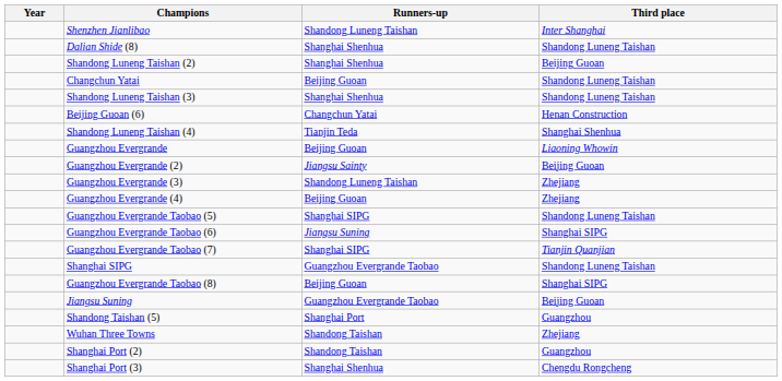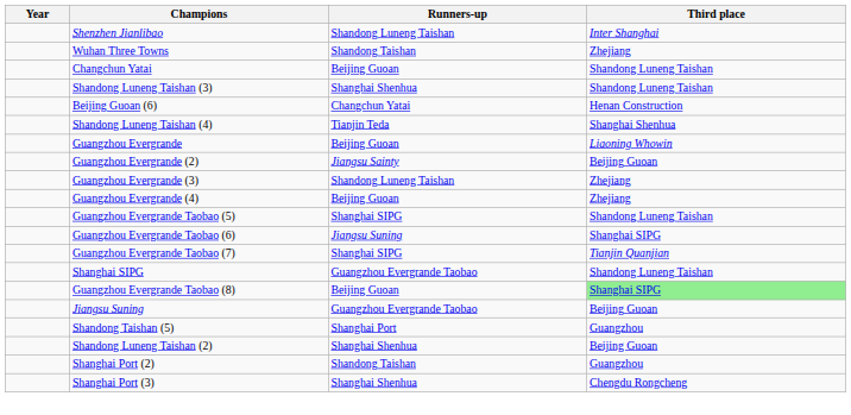 <table class="wikitable">
 <tr>
 <th style="width:5%;">Year</th>
 <th style="width:20%;">Champions</th>
 <th style="width:20%;">Runners-up</th>
 <th style="width:20%;">Third place</th>
 </tr>
 <tr>
 <td></td>
 <td><em><a href='#'>Shenzhen Jianlibao</a></em></td>
 <td><a href='#'>Shandong Luneng Taishan</a></td>
 <td><em><a href='#'>Inter Shanghai</a></em></td>
 </tr>
 <tr>
 <td></td>
-<td><em><a href='#'>Dalian Shide</a></em> (8)</td>
-<td><a href='#'>Shanghai Shenhua</a></td>
-<td><a href='#'>Shandong Luneng Taishan</a></td>
-</tr>
-<tr>
-<td></td>
-<td><a href='#'>Shandong Luneng Taishan</a> (2)</td>
-<td><a href='#'>Shanghai Shenhua</a></td>
-<td><a href='#'>Beijing Guoan</a></td>
+<td><a href='#'>Wuhan Three Towns</a></td>
+<td><a href='#'>Shandong Taishan</a></td>
+<td><a href='#'>Zhejiang</a></td>
 </tr>
 <tr>
 <td></td>
 <td><a href='#'>Changchun Yatai</a></td>
 <td><a href='#'>Beijing Guoan</a></td>
 <td><a href='#'>Shandong Luneng Taishan</a></td>
 </tr>
 <tr>
 <td></td>
 <td><a href='#'>Shandong Luneng Taishan</a> (3)</td>
 <td><a href='#'>Shanghai Shenhua</a></td>
 <td><a href='#'>Shandong Luneng Taishan</a></td>
 </tr>
 <tr>
 <td></td>
 <td><a href='#'>Beijing Guoan</a> (6)</td>
 <td><a href='#'>Changchun Yatai</a></td>
 <td><a href='#'>Henan Construction</a></td>
 </tr>
 <tr>
 <td></td>
 <td><a href='#'>Shandong Luneng Taishan</a> (4)</td>
 <td><a href='#'>Tianjin Teda</a></td>
 <td><a href='#'>Shanghai Shenhua</a></td>
 </tr>
 <tr>
 <td></td>
 <td><a href='#'>Guangzhou Evergrande</a></td>
 <td><a href='#'>Beijing Guoan</a></td>
 <td><em><a href='#'>Liaoning Whowin</a></em></td>
 </tr>
 <tr>
 <td></td>
 <td><a href='#'>Guangzhou Evergrande</a> (2)</td>
 <td><em><a href='#'>Jiangsu Sainty</a></em></td>
 <td><a href='#'>Beijing Guoan</a></td>
 </tr>
 <tr>
 <td></td>
 <td><a href='#'>Guangzhou Evergrande</a> (3)</td>
 <td><a href='#'>Shandong Luneng Taishan</a></td>
 <td><a href='#'>Zhejiang</a></td>
 </tr>
 <tr>
 <td></td>
 <td><a href='#'>Guangzhou Evergrande</a> (4)</td>
 <td><a href='#'>Beijing Guoan</a></td>
 <td><a href='#'>Zhejiang</a></td>
 </tr>
 <tr>
 <td></td>
 <td><a href='#'>Guangzhou Evergrande Taobao</a> (5)</td>
 <td><a href='#'>Shanghai SIPG</a></td>
 <td><a href='#'>Shandong Luneng Taishan</a></td>
 </tr>
 <tr>
 <td></td>
 <td><a href='#'>Guangzhou Evergrande Taobao</a> (6)</td>
 <td><em><a href='#'>Jiangsu Suning</a></em></td>
 <td><a href='#'>Shanghai SIPG</a></td>
 </tr>
 <tr>
 <td></td>
 <td><a href='#'>Guangzhou Evergrande Taobao</a> (7)</td>
 <td><a href='#'>Shanghai SIPG</a></td>
 <td><em><a href='#'>Tianjin Quanjian</a></em></td>
 </tr>
 <tr>
 <td></td>
 <td><a href='#'>Shanghai SIPG</a></td>
 <td><a href='#'>Guangzhou Evergrande Taobao</a></td>
 <td><a href='#'>Shandong Luneng Taishan</a></td>
 </tr>
 <tr>
 <td></td>
 <td><a href='#'>Guangzhou Evergrande Taobao</a> (8)</td>
 <td><a href='#'>Beijing Guoan</a></td>
-<td><a href='#'>Shanghai SIPG</a></td>
+<td style="background: lightgreen;"><a href='#'>Shanghai SIPG</a></td>
 </tr>
 <tr>
 <td></td>
 <td><em><a href='#'>Jiangsu Suning</a></em></td>
 <td><a href='#'>Guangzhou Evergrande Taobao</a></td>
 <td><a href='#'>Beijing Guoan</a></td>
 </tr>
 <tr>
 <td></td>
 <td><a href='#'>Shandong Taishan</a> (5)</td>
 <td><a href='#'>Shanghai Port</a></td>
 <td><a href='#'>Guangzhou</a></td>
 </tr>
 <tr>
 <td></td>
-<td><a href='#'>Wuhan Three Towns</a></td>
-<td><a href='#'>Shandong Taishan</a></td>
-<td><a href='#'>Zhejiang</a></td>
+<td><a href='#'>Shandong Luneng Taishan</a> (2)</td>
+<td><a href='#'>Shanghai Shenhua</a></td>
+<td><a href='#'>Beijing Guoan</a></td>
 </tr>
 <tr>
 <td></td>
 <td><a href='#'>Shanghai Port</a> (2)</td>
 <td><a href='#'>Shandong Taishan</a></td>
 <td><a href='#'>Guangzhou</a></td>
 </tr>
 <tr>
 <td></td>
 <td><a href='#'>Shanghai Port</a> (3)</td>
 <td><a href='#'>Shanghai Shenhua</a></td>
 <td><a href='#'>Chengdu Rongcheng</a></td>
 </tr>
 </table>
